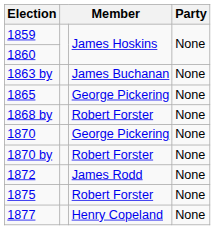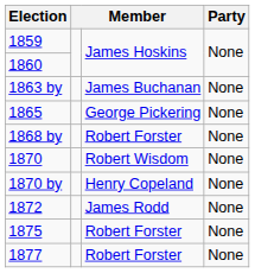 <table class="wikitable">
 <tr>
 <th>Election</th>
 <th colspan="2">Member</th>
 <th>Party</th>
 </tr>
 <tr>
 <td><a href='#'>1859</a></td>
 <td rowspan="2" > </td>
 <td rowspan="2"><a href='#'>James Hoskins</a></td>
 <td rowspan="2">None</td>
 </tr>
 <tr>
 <td><a href='#'>1860</a></td>
 </tr>
 <tr>
 <td><a href='#'>1863 by</a></td>
 <td> </td>
 <td><a href='#'>James Buchanan</a></td>
 <td>None</td>
 </tr>
 <tr>
 <td><a href='#'>1865</a></td>
 <td> </td>
 <td><a href='#'>George Pickering</a></td>
 <td>None</td>
 </tr>
 <tr>
 <td><a href='#'>1868 by</a></td>
 <td> </td>
 <td><a href='#'>Robert Forster</a></td>
 <td>None</td>
 </tr>
 <tr>
 <td><a href='#'>1870</a></td>
 <td> </td>
-<td><a href='#'>George Pickering</a></td>
+<td><a href='#'>Robert Wisdom</a></td>
 <td>None</td>
 </tr>
 <tr>
 <td><a href='#'>1870 by</a></td>
 <td> </td>
-<td><a href='#'>Robert Forster</a></td>
+<td><a href='#'>Henry Copeland</a></td>
 <td>None</td>
 </tr>
 <tr>
 <td><a href='#'>1872</a></td>
 <td> </td>
 <td><a href='#'>James Rodd</a></td>
 <td>None</td>
 </tr>
 <tr>
 <td><a href='#'>1875</a></td>
 <td> </td>
 <td><a href='#'>Robert Forster</a></td>
 <td>None</td>
 </tr>
 <tr>
 <td><a href='#'>1877</a></td>
 <td> </td>
-<td><a href='#'>Henry Copeland</a></td>
+<td><a href='#'>Robert Forster</a></td>
 <td>None</td>
 </tr>
 </table>
